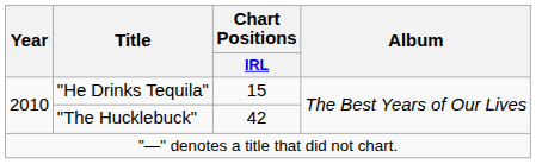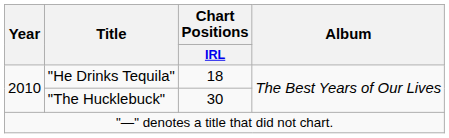 <table class="wikitable" style="text-align:center;">
 <tr>
 <th rowspan=2>Year</th>
 <th rowspan=2>Title</th>
 <th>Chart Positions</th>
 <th rowspan="2">Album</th>
 </tr>
 <tr>
 <th style="width:5em;font-size:85%"><a href='#'>IRL</a><br></th>
 </tr>
 <tr>
 <td rowspan="2">2010</td>
 <td style="text-align:left;">"He Drinks Tequila"</td>
-<td>15</td>
+<td>18</td>
 <td style="text-align:center;" rowspan="2"><em>The Best Years of Our Lives</em></td>
 </tr>
 <tr>
 <td style="text-align:left;">"The Hucklebuck"</td>
-<td>42</td>
+<td>30</td>
 </tr>
 <tr>
 <td colspan="4" style="font-size:90%">"—" denotes a title that did not chart.</td>
 </tr>
 </table>
